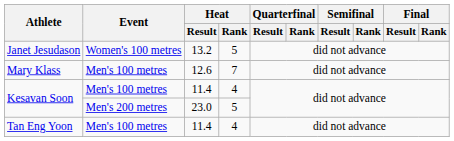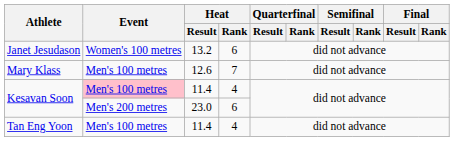 <table class="wikitable" style="font-size:90%">
 <tr>
 <th rowspan="2">Athlete</th>
 <th rowspan="2">Event</th>
 <th colspan="2">Heat</th>
 <th colspan="2">Quarterfinal</th>
 <th colspan="2">Semifinal</th>
 <th colspan="2">Final</th>
 </tr>
 <tr style="font-size:95%">
 <th>Result</th>
 <th>Rank</th>
 <th>Result</th>
 <th>Rank</th>
 <th>Result</th>
 <th>Rank</th>
 <th>Result</th>
 <th>Rank</th>
 </tr>
 <tr align=center>
 <td align=left><a href='#'>Janet Jesudason</a></td>
 <td align=left><a href='#'>Women's 100 metres</a></td>
 <td>13.2</td>
-<td>5</td>
+<td>6</td>
 <td colspan="6">did not advance</td>
 </tr>
 <tr align=center>
 <td align=left><a href='#'>Mary Klass</a></td>
 <td align=left><a href='#'>Men's 100 metres</a></td>
 <td>12.6</td>
 <td>7</td>
 <td colspan="6">did not advance</td>
 </tr>
 <tr align=center>
 <td rowspan="2"; align=left><a href='#'>Kesavan Soon</a></td>
-<td align=left><a href='#'>Men's 100 metres</a></td>
+<td align=left style="background: pink;"><a href='#'>Men's 100 metres</a></td>
 <td>11.4</td>
 <td>4</td>
 <td colspan="6" rowspan="2">did not advance</td>
 </tr>
 <tr align=center>
 <td align=left><a href='#'>Men's 200 metres</a></td>
 <td>23.0</td>
-<td>5</td>
+<td>6</td>
 </tr>
 <tr align=center>
 <td align=left><a href='#'>Tan Eng Yoon</a></td>
 <td align=left><a href='#'>Men's 100 metres</a></td>
 <td>11.4</td>
 <td>4</td>
 <td colspan="6">did not advance</td>
 </tr>
 </table>
